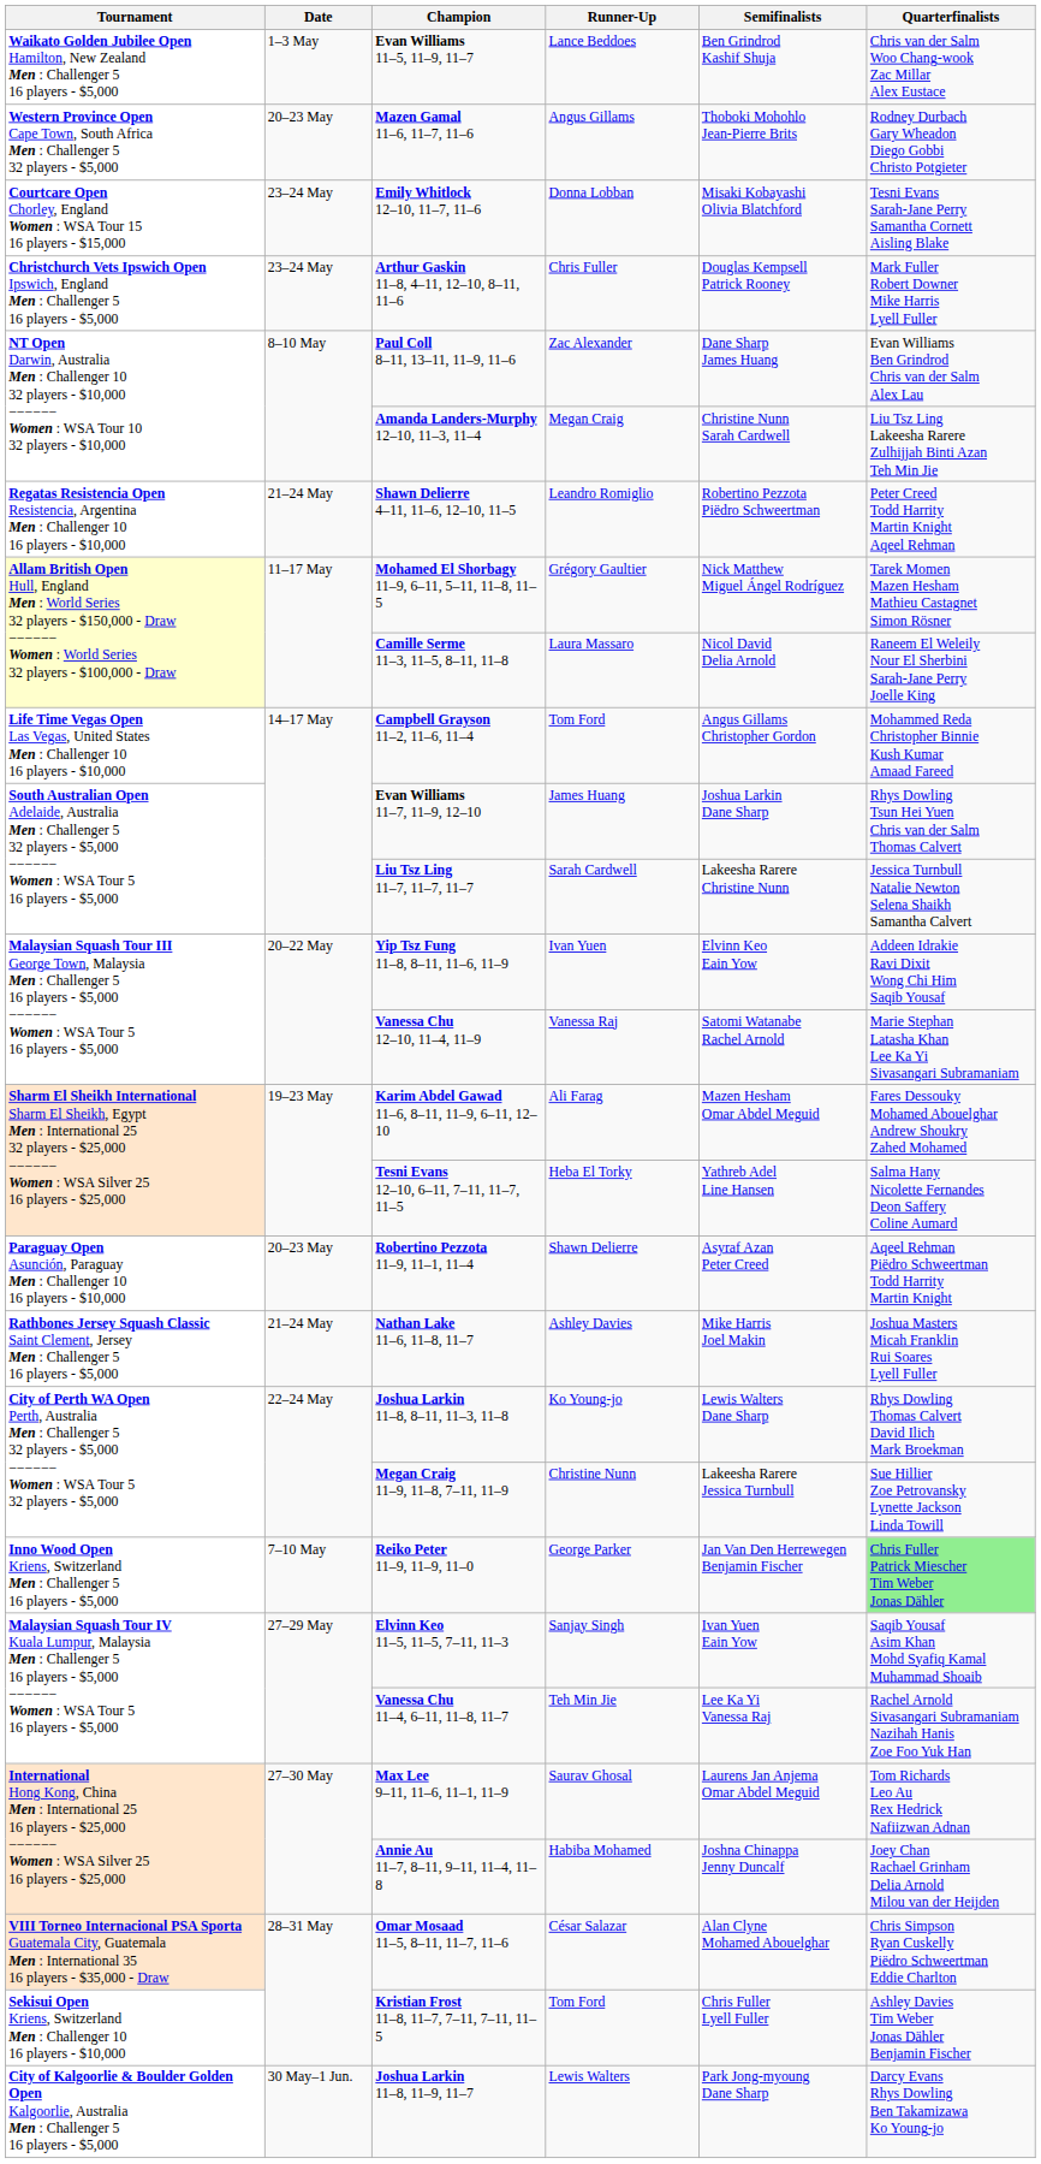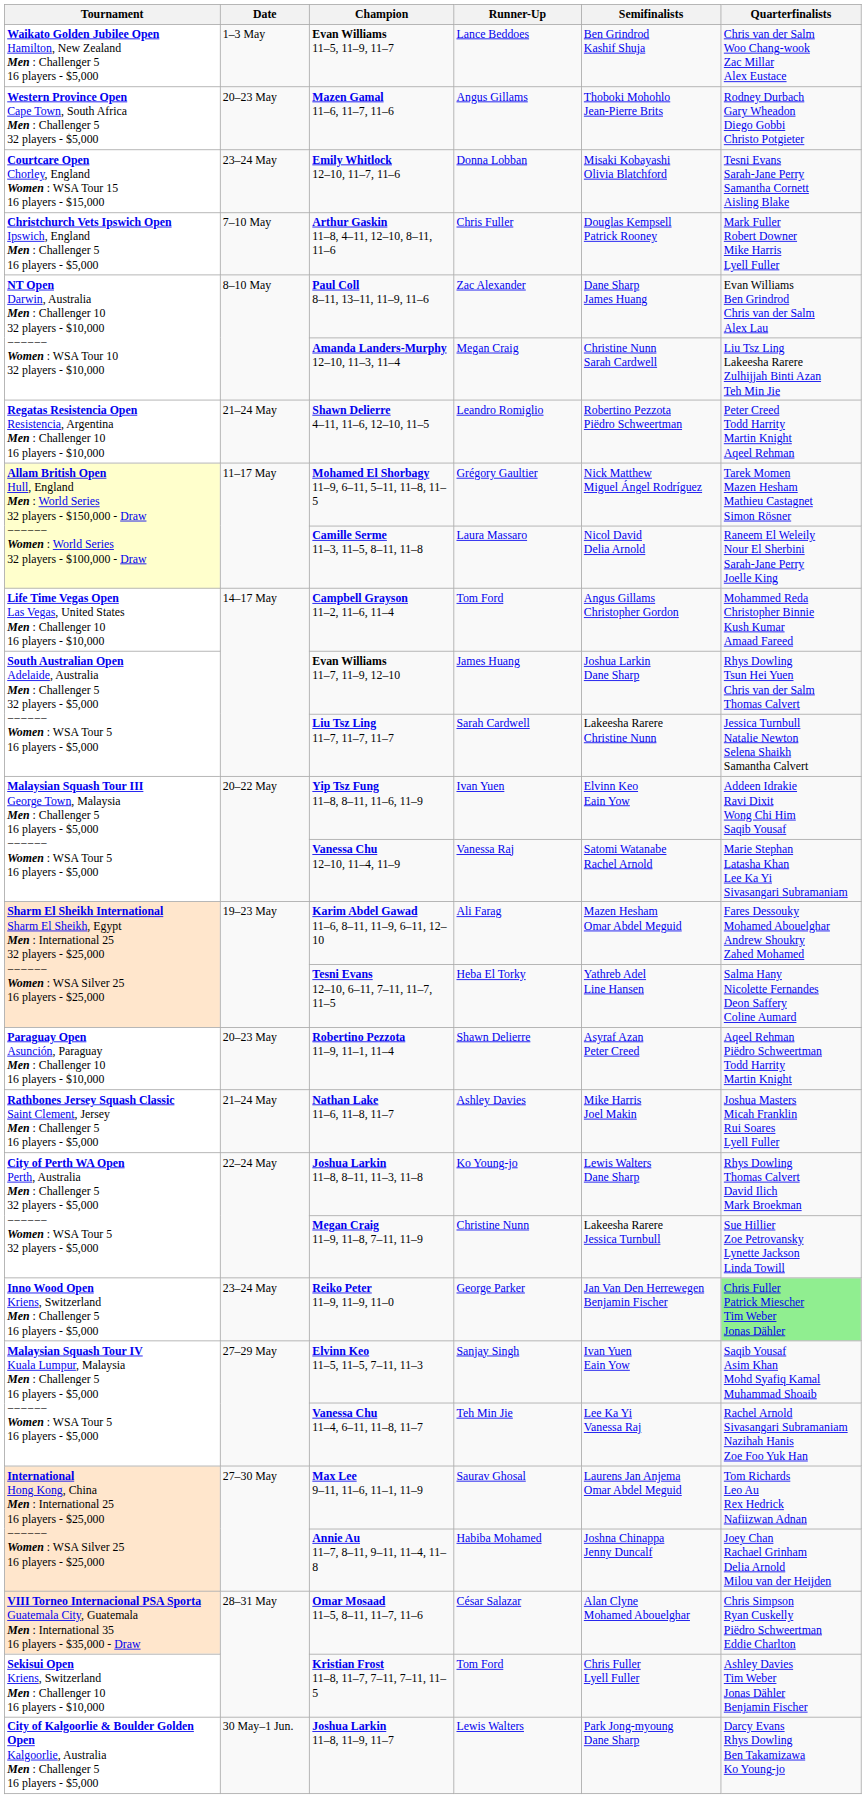 <table class="wikitable" style="font-size:88%">
 <tr>
 <th width=250>Tournament</th>
 <th width=100>Date</th>
 <th width=165>Champion</th>
 <th width=145>Runner-Up</th>
 <th width=160>Semifinalists</th>
 <th width=160>Quarterfinalists</th>
 </tr>
 <tr valign=top>
 <td style="background:#fff;"><strong><a href='#'>Waikato Golden Jubilee Open</a></strong><br> <a href='#'>Hamilton</a>, New Zealand<br><strong> <em>Men</em> </strong>: Challenger 5<br>16 players - $5,000</td>
 <td>1–3 May</td>
 <td> <strong>Evan Williams</strong><br>11–5, 11–9, 11–7</td>
 <td> <a href='#'>Lance Beddoes</a></td>
 <td> <a href='#'>Ben Grindrod</a><br> <a href='#'>Kashif Shuja</a></td>
 <td> <a href='#'>Chris van der Salm</a><br> <a href='#'>Woo Chang-wook</a><br> <a href='#'>Zac Millar</a><br> <a href='#'>Alex Eustace</a></td>
 </tr>
 <tr valign=top>
 <td style="background:#fff;"><strong><a href='#'>Western Province Open</a></strong><br> <a href='#'>Cape Town</a>, South Africa<br><strong> <em>Men</em> </strong>: Challenger 5<br>32 players - $5,000</td>
 <td>20–23 May</td>
 <td> <strong><a href='#'>Mazen Gamal</a></strong><br>11–6, 11–7, 11–6</td>
 <td> <a href='#'>Angus Gillams</a></td>
 <td> <a href='#'>Thoboki Mohohlo</a><br> <a href='#'>Jean-Pierre Brits</a></td>
 <td> <a href='#'>Rodney Durbach</a><br> <a href='#'>Gary Wheadon</a><br> <a href='#'>Diego Gobbi</a><br> <a href='#'>Christo Potgieter</a></td>
 </tr>
 <tr valign=top>
 <td style="background:#fff;"><strong><a href='#'>Courtcare Open</a></strong><br> <a href='#'>Chorley</a>, England<br><strong> <em>Women</em> </strong>: WSA Tour 15<br>16 players - $15,000</td>
 <td>23–24 May</td>
 <td> <strong><a href='#'>Emily Whitlock</a></strong><br>12–10, 11–7, 11–6</td>
 <td> <a href='#'>Donna Lobban</a></td>
 <td> <a href='#'>Misaki Kobayashi</a><br> <a href='#'>Olivia Blatchford</a></td>
 <td> <a href='#'>Tesni Evans</a><br> <a href='#'>Sarah-Jane Perry</a><br> <a href='#'>Samantha Cornett</a><br> <a href='#'>Aisling Blake</a></td>
 </tr>
 <tr valign=top>
 <td style="background:#fff;"><strong><a href='#'>Christchurch Vets Ipswich Open</a></strong><br> <a href='#'>Ipswich</a>, England<br><strong> <em>Men</em> </strong>: Challenger 5<br>16 players - $5,000</td>
-<td>23–24 May</td>
+<td>7–10 May</td>
 <td> <strong><a href='#'>Arthur Gaskin</a></strong><br>11–8, 4–11, 12–10, 8–11, 11–6</td>
 <td> <a href='#'>Chris Fuller</a></td>
 <td> <a href='#'>Douglas Kempsell</a><br>  <a href='#'>Patrick Rooney</a></td>
 <td> <a href='#'>Mark Fuller</a><br> <a href='#'>Robert Downer</a><br> <a href='#'>Mike Harris</a><br> <a href='#'>Lyell Fuller</a></td>
 </tr>
 <tr valign=top>
 <td rowspan=2 style="background:#fff;"><strong><a href='#'>NT Open</a></strong><br> <a href='#'>Darwin</a>, Australia<br><strong> <em>Men</em> </strong>: Challenger 10<br>32 players - $10,000<br>−−−−−−<br><strong> <em>Women</em> </strong>: WSA Tour 10<br>32 players - $10,000</td>
 <td rowspan=2>8–10 May</td>
 <td> <strong><a href='#'>Paul Coll</a></strong><br>8–11, 13–11, 11–9, 11–6</td>
 <td> <a href='#'>Zac Alexander</a></td>
 <td> <a href='#'>Dane Sharp</a><br> <a href='#'>James Huang</a></td>
 <td> Evan Williams<br> <a href='#'>Ben Grindrod</a><br> <a href='#'>Chris van der Salm</a><br> <a href='#'>Alex Lau</a></td>
 </tr>
 <tr valign=top>
 <td> <strong><a href='#'>Amanda Landers-Murphy</a></strong><br>12–10, 11–3, 11–4</td>
 <td> <a href='#'>Megan Craig</a></td>
 <td> <a href='#'>Christine Nunn</a><br> <a href='#'>Sarah Cardwell</a></td>
 <td> <a href='#'>Liu Tsz Ling</a><br> Lakeesha Rarere<br> <a href='#'>Zulhijjah Binti Azan</a><br> <a href='#'>Teh Min Jie</a></td>
 </tr>
 <tr valign=top>
 <td style="background:#fff;"><strong><a href='#'>Regatas Resistencia Open</a></strong><br> <a href='#'>Resistencia</a>, Argentina<br><strong> <em>Men</em> </strong>: Challenger 10<br>16 players - $10,000</td>
 <td>21–24 May</td>
 <td> <strong><a href='#'>Shawn Delierre</a></strong><br>4–11, 11–6, 12–10, 11–5</td>
 <td> <a href='#'>Leandro Romiglio</a></td>
 <td> <a href='#'>Robertino Pezzota</a><br> <a href='#'>Piëdro Schweertman</a></td>
 <td> <a href='#'>Peter Creed</a><br> <a href='#'>Todd Harrity</a><br> <a href='#'>Martin Knight</a><br> <a href='#'>Aqeel Rehman</a></td>
 </tr>
 <tr valign=top>
 <td rowspan=2 style="background:#ffc;"><strong><a href='#'>Allam British Open</a></strong><br> <a href='#'>Hull</a>, England<br><strong> <em>Men</em> </strong>: <a href='#'>World Series</a><br>32 players - $150,000 - <a href='#'>Draw</a><br>−−−−−−<br><strong> <em>Women</em> </strong>: <a href='#'>World Series</a><br>32 players - $100,000 - <a href='#'>Draw</a></td>
 <td rowspan=2>11–17 May</td>
 <td> <strong><a href='#'>Mohamed El Shorbagy</a></strong><br>11–9, 6–11, 5–11, 11–8, 11–5</td>
 <td> <a href='#'>Grégory Gaultier</a></td>
 <td> <a href='#'>Nick Matthew</a><br> <a href='#'>Miguel Ángel Rodríguez</a></td>
 <td> <a href='#'>Tarek Momen</a><br> <a href='#'>Mazen Hesham</a><br> <a href='#'>Mathieu Castagnet</a><br> <a href='#'>Simon Rösner</a></td>
 </tr>
 <tr valign=top>
 <td> <strong><a href='#'>Camille Serme</a></strong><br>11–3, 11–5, 8–11, 11–8</td>
 <td> <a href='#'>Laura Massaro</a></td>
 <td> <a href='#'>Nicol David</a><br> <a href='#'>Delia Arnold</a></td>
 <td> <a href='#'>Raneem El Weleily</a><br> <a href='#'>Nour El Sherbini</a><br> <a href='#'>Sarah-Jane Perry</a><br> <a href='#'>Joelle King</a></td>
 </tr>
 <tr valign=top>
 <td style="background:#fff;"><strong><a href='#'>Life Time Vegas Open</a></strong><br> <a href='#'>Las Vegas</a>, United States<br><em> <strong>Men</strong> </em>: Challenger 10<br>16 players - $10,000</td>
 <td rowspan=3>14–17 May</td>
 <td> <strong><a href='#'>Campbell Grayson</a></strong><br>11–2, 11–6, 11–4</td>
 <td> <a href='#'>Tom Ford</a></td>
 <td> <a href='#'>Angus Gillams</a><br> <a href='#'>Christopher Gordon</a></td>
 <td> <a href='#'>Mohammed Reda</a><br> <a href='#'>Christopher Binnie</a><br> <a href='#'>Kush Kumar</a><br> <a href='#'>Amaad Fareed</a></td>
 </tr>
 <tr valign=top>
 <td rowspan=2 style="background:#fff;"><strong><a href='#'>South Australian Open</a></strong><br> <a href='#'>Adelaide</a>, Australia<br><strong> <em>Men</em> </strong>: Challenger 5<br>32 players - $5,000<br>−−−−−−<br><strong> <em>Women</em> </strong>: WSA Tour 5<br>16 players - $5,000</td>
 <td> <strong>Evan Williams</strong><br>11–7, 11–9, 12–10</td>
 <td> <a href='#'>James Huang</a></td>
 <td> <a href='#'>Joshua Larkin</a><br> <a href='#'>Dane Sharp</a></td>
 <td> <a href='#'>Rhys Dowling</a><br> <a href='#'>Tsun Hei Yuen</a><br> <a href='#'>Chris van der Salm</a><br> <a href='#'>Thomas Calvert</a></td>
 </tr>
 <tr valign=top>
 <td> <strong><a href='#'>Liu Tsz Ling</a></strong><br>11–7, 11–7, 11–7</td>
 <td> <a href='#'>Sarah Cardwell</a></td>
 <td> Lakeesha Rarere<br> <a href='#'>Christine Nunn</a></td>
 <td> <a href='#'>Jessica Turnbull</a><br> <a href='#'>Natalie Newton</a><br> <a href='#'>Selena Shaikh</a><br> Samantha Calvert</td>
 </tr>
 <tr valign=top>
 <td rowspan=2 style="background:#fff;"><strong><a href='#'>Malaysian Squash Tour III</a></strong><br> <a href='#'>George Town</a>, Malaysia<br><strong> <em>Men</em> </strong>: Challenger 5<br>16 players - $5,000<br>−−−−−−<br><strong> <em>Women</em> </strong>: WSA Tour 5<br>16 players - $5,000</td>
 <td rowspan=2>20–22 May</td>
 <td> <strong><a href='#'>Yip Tsz Fung</a></strong><br>11–8, 8–11, 11–6, 11–9</td>
 <td> <a href='#'>Ivan Yuen</a></td>
 <td> <a href='#'>Elvinn Keo</a><br> <a href='#'>Eain Yow</a></td>
 <td> <a href='#'>Addeen Idrakie</a><br> <a href='#'>Ravi Dixit</a><br> <a href='#'>Wong Chi Him</a><br> <a href='#'>Saqib Yousaf</a></td>
 </tr>
 <tr valign=top>
 <td> <strong><a href='#'>Vanessa Chu</a></strong><br>12–10, 11–4, 11–9</td>
 <td> <a href='#'>Vanessa Raj</a></td>
 <td> <a href='#'>Satomi Watanabe</a><br> <a href='#'>Rachel Arnold</a></td>
 <td> <a href='#'>Marie Stephan</a><br> <a href='#'>Latasha Khan</a><br> <a href='#'>Lee Ka Yi</a><br> <a href='#'>Sivasangari Subramaniam</a></td>
 </tr>
 <tr valign=top>
 <td rowspan=2 style="background:#ffe6cc;"><strong><a href='#'>Sharm El Sheikh International</a></strong><br> <a href='#'>Sharm El Sheikh</a>, Egypt<br><strong> <em>Men</em> </strong>: International 25<br>32 players - $25,000<br>−−−−−−<br><strong> <em>Women</em> </strong>: WSA Silver 25<br>16 players - $25,000</td>
 <td rowspan=2>19–23 May</td>
 <td> <strong><a href='#'>Karim Abdel Gawad</a></strong><br>11–6, 8–11, 11–9, 6–11, 12–10</td>
 <td> <a href='#'>Ali Farag</a></td>
 <td> <a href='#'>Mazen Hesham</a><br> <a href='#'>Omar Abdel Meguid</a></td>
 <td> <a href='#'>Fares Dessouky</a><br> <a href='#'>Mohamed Abouelghar</a><br> <a href='#'>Andrew Shoukry</a><br> <a href='#'>Zahed Mohamed</a></td>
 </tr>
 <tr valign=top>
 <td> <strong><a href='#'>Tesni Evans</a></strong><br>12–10, 6–11, 7–11, 11–7, 11–5</td>
 <td> <a href='#'>Heba El Torky</a></td>
 <td> <a href='#'>Yathreb Adel</a><br> <a href='#'>Line Hansen</a></td>
 <td> <a href='#'>Salma Hany</a><br> <a href='#'>Nicolette Fernandes</a><br> <a href='#'>Deon Saffery</a><br> <a href='#'>Coline Aumard</a></td>
 </tr>
 <tr valign=top>
 <td style="background:#fff;"><strong><a href='#'>Paraguay Open</a></strong><br> <a href='#'>Asunción</a>, Paraguay<br><strong> <em>Men</em> </strong>: Challenger 10<br>16 players - $10,000</td>
 <td>20–23 May</td>
 <td> <strong><a href='#'>Robertino Pezzota</a></strong><br>11–9, 11–1, 11–4</td>
 <td> <a href='#'>Shawn Delierre</a></td>
 <td> <a href='#'>Asyraf Azan</a><br> <a href='#'>Peter Creed</a></td>
 <td> <a href='#'>Aqeel Rehman</a><br> <a href='#'>Piëdro Schweertman</a><br> <a href='#'>Todd Harrity</a><br> <a href='#'>Martin Knight</a></td>
 </tr>
 <tr valign=top>
 <td style="background:#fff;"><strong><a href='#'>Rathbones Jersey Squash Classic</a></strong><br> <a href='#'>Saint Clement</a>, Jersey<br><strong> <em>Men</em> </strong>: Challenger 5<br>16 players - $5,000</td>
 <td>21–24 May</td>
 <td> <strong><a href='#'>Nathan Lake</a></strong><br>11–6, 11–8, 11–7</td>
 <td> <a href='#'>Ashley Davies</a></td>
 <td> <a href='#'>Mike Harris</a><br> <a href='#'>Joel Makin</a></td>
 <td> <a href='#'>Joshua Masters</a><br> <a href='#'>Micah Franklin</a><br> <a href='#'>Rui Soares</a><br> <a href='#'>Lyell Fuller</a></td>
 </tr>
 <tr valign=top>
 <td rowspan=2 style="background:#fff;"><strong><a href='#'>City of Perth WA Open</a></strong><br> <a href='#'>Perth</a>, Australia<br><strong> <em>Men</em> </strong>: Challenger 5<br>32 players - $5,000<br>−−−−−−<br><strong> <em>Women</em> </strong>: WSA Tour 5<br>32 players - $5,000</td>
 <td rowspan=2>22–24 May</td>
 <td> <strong><a href='#'>Joshua Larkin</a></strong><br>11–8, 8–11, 11–3, 11–8</td>
 <td> <a href='#'>Ko Young-jo</a></td>
 <td> <a href='#'>Lewis Walters</a><br> <a href='#'>Dane Sharp</a></td>
 <td> <a href='#'>Rhys Dowling</a><br> <a href='#'>Thomas Calvert</a><br> <a href='#'>David Ilich</a><br> <a href='#'>Mark Broekman</a></td>
 </tr>
 <tr valign=top>
 <td> <strong><a href='#'>Megan Craig</a></strong><br>11–9, 11–8, 7–11, 11–9</td>
 <td> <a href='#'>Christine Nunn</a></td>
 <td> Lakeesha Rarere<br> <a href='#'>Jessica Turnbull</a></td>
 <td> <a href='#'>Sue Hillier</a><br> <a href='#'>Zoe Petrovansky</a><br> <a href='#'>Lynette Jackson</a><br> <a href='#'>Linda Towill</a></td>
 </tr>
 <tr valign=top>
 <td style="background:#fff;"><strong><a href='#'>Inno Wood Open</a></strong><br> <a href='#'>Kriens</a>, Switzerland<br><strong> <em>Men</em> </strong>: Challenger 5<br>16 players - $5,000</td>
-<td>7–10 May</td>
+<td>23–24 May</td>
 <td> <strong><a href='#'>Reiko Peter</a></strong><br>11–9, 11–9, 11–0</td>
 <td> <a href='#'>George Parker</a></td>
 <td> <a href='#'>Jan Van Den Herrewegen</a><br> <a href='#'>Benjamin Fischer</a></td>
 <td style="background: lightgreen;"> <a href='#'>Chris Fuller</a><br> <a href='#'>Patrick Miescher</a><br> <a href='#'>Tim Weber</a><br> <a href='#'>Jonas Dähler</a></td>
 </tr>
 <tr valign=top>
 <td rowspan=2 style="background:#fff;"><strong><a href='#'>Malaysian Squash Tour IV</a></strong><br> <a href='#'>Kuala Lumpur</a>, Malaysia<br><strong> <em>Men</em> </strong>: Challenger 5<br>16 players - $5,000<br>−−−−−−<br><strong> <em>Women</em> </strong>: WSA Tour 5<br>16 players - $5,000</td>
 <td rowspan=2>27–29 May</td>
 <td> <strong><a href='#'>Elvinn Keo</a></strong><br>11–5, 11–5, 7–11, 11–3</td>
 <td> <a href='#'>Sanjay Singh</a></td>
 <td> <a href='#'>Ivan Yuen</a><br> <a href='#'>Eain Yow</a></td>
 <td> <a href='#'>Saqib Yousaf</a><br> <a href='#'>Asim Khan</a><br> <a href='#'>Mohd Syafiq Kamal</a><br> <a href='#'>Muhammad Shoaib</a></td>
 </tr>
 <tr valign=top>
 <td> <strong><a href='#'>Vanessa Chu</a></strong><br>11–4, 6–11, 11–8, 11–7</td>
 <td> <a href='#'>Teh Min Jie</a></td>
 <td> <a href='#'>Lee Ka Yi</a><br> <a href='#'>Vanessa Raj</a></td>
 <td> <a href='#'>Rachel Arnold</a><br> <a href='#'>Sivasangari Subramaniam</a><br> <a href='#'>Nazihah Hanis</a><br> <a href='#'>Zoe Foo Yuk Han</a></td>
 </tr>
 <tr valign=top>
 <td rowspan=2 style="background:#ffe6cc;"><strong><a href='#'> International</a></strong><br> <a href='#'>Hong Kong</a>, China<br><strong> <em>Men</em> </strong>: International 25<br>16 players - $25,000<br>−−−−−−<br><strong> <em>Women</em> </strong>: WSA Silver 25<br>16 players - $25,000</td>
 <td rowspan=2>27–30 May</td>
 <td> <strong><a href='#'>Max Lee</a></strong><br>9–11, 11–6, 11–1, 11–9</td>
 <td> <a href='#'>Saurav Ghosal</a></td>
 <td> <a href='#'>Laurens Jan Anjema</a><br> <a href='#'>Omar Abdel Meguid</a></td>
 <td> <a href='#'>Tom Richards</a><br> <a href='#'>Leo Au</a><br> <a href='#'>Rex Hedrick</a><br> <a href='#'>Nafiizwan Adnan</a></td>
 </tr>
 <tr valign=top>
 <td> <strong><a href='#'>Annie Au</a></strong><br>11–7, 8–11, 9–11, 11–4, 11–8</td>
 <td> <a href='#'>Habiba Mohamed</a></td>
 <td> <a href='#'>Joshna Chinappa</a><br> <a href='#'>Jenny Duncalf</a></td>
 <td> <a href='#'>Joey Chan</a><br> <a href='#'>Rachael Grinham</a><br> <a href='#'>Delia Arnold</a><br> <a href='#'>Milou van der Heijden</a></td>
 </tr>
 <tr valign=top>
 <td style="background:#ffe6cc;"><strong><a href='#'>VIII Torneo Internacional PSA Sporta</a></strong><br> <a href='#'>Guatemala City</a>, Guatemala<br><strong> <em>Men</em> </strong>: International 35<br>16 players - $35,000 - <a href='#'>Draw</a></td>
 <td rowspan=2>28–31 May</td>
 <td> <strong><a href='#'>Omar Mosaad</a></strong><br>11–5, 8–11, 11–7, 11–6</td>
 <td> <a href='#'>César Salazar</a></td>
 <td> <a href='#'>Alan Clyne</a><br>  <a href='#'>Mohamed Abouelghar</a></td>
 <td> <a href='#'>Chris Simpson</a><br> <a href='#'>Ryan Cuskelly</a><br> <a href='#'>Piëdro Schweertman</a><br> <a href='#'>Eddie Charlton</a></td>
 </tr>
 <tr valign=top>
 <td style="background:#fff;"><strong><a href='#'>Sekisui Open</a></strong><br> <a href='#'>Kriens</a>, Switzerland<br><strong> <em>Men</em> </strong>: Challenger 10<br>16 players - $10,000</td>
 <td> <strong><a href='#'>Kristian Frost</a></strong><br>11–8, 11–7, 7–11, 7–11, 11–5</td>
 <td> <a href='#'>Tom Ford</a></td>
 <td> <a href='#'>Chris Fuller</a><br> <a href='#'>Lyell Fuller</a></td>
 <td> <a href='#'>Ashley Davies</a><br> <a href='#'>Tim Weber</a><br> <a href='#'>Jonas Dähler</a><br> <a href='#'>Benjamin Fischer</a></td>
 </tr>
 <tr valign=top>
 <td style="background:#fff;"><strong><a href='#'>City of Kalgoorlie & Boulder Golden Open</a></strong><br> <a href='#'>Kalgoorlie</a>, Australia<br><strong> <em>Men</em> </strong>: Challenger 5<br>16 players - $5,000</td>
 <td>30 May–1 Jun.</td>
 <td> <strong><a href='#'>Joshua Larkin</a></strong><br>11–8, 11–9, 11–7</td>
 <td> <a href='#'>Lewis Walters</a></td>
 <td> <a href='#'>Park Jong-myoung</a><br> <a href='#'>Dane Sharp</a></td>
 <td> <a href='#'>Darcy Evans</a><br> <a href='#'>Rhys Dowling</a><br> <a href='#'>Ben Takamizawa</a><br> <a href='#'>Ko Young-jo</a></td>
 </tr>
 </table>
